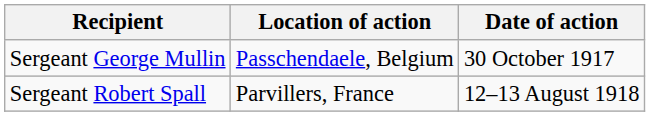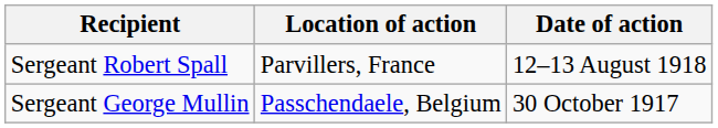 <table class="wikitable">
 <tr>
 <th scope=col>Recipient</th>
 <th scope=col>Location of action</th>
 <th scope=col>Date of action</th>
 </tr>
 <tr>
+<td>Sergeant <a href='#'>Robert Spall</a></td>
+<td>Parvillers, France</td>
+<td>12–13 August 1918</td>
+</tr>
+<tr>
 <td>Sergeant <a href='#'>George Mullin</a></td>
 <td><a href='#'>Passchendaele</a>, Belgium</td>
 <td>30 October 1917</td>
 </tr>
-<tr>
-<td>Sergeant <a href='#'>Robert Spall</a></td>
-<td>Parvillers, France</td>
-<td>12–13 August 1918</td>
-</tr>
 </table>
